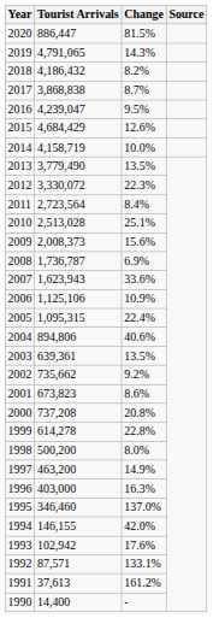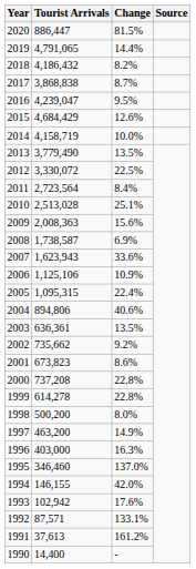 <table class="wikitable sortable">
 <tr>
 <th>Year</th>
 <th>Tourist Arrivals</th>
 <th>Change</th>
 <th>Source</th>
 </tr>
 <tr>
 <td>2020</td>
 <td>886,447</td>
 <td> 81.5%</td>
 <td></td>
 </tr>
 <tr>
 <td>2019</td>
 <td>4,791,065</td>
-<td>14.3%</td>
+<td>14.4%</td>
 <td></td>
 </tr>
 <tr>
 <td>2018</td>
 <td>4,186,432</td>
 <td> 8.2%</td>
 <td></td>
 </tr>
 <tr>
 <td>2017</td>
 <td>3,868,838</td>
 <td> 8.7%</td>
 <td></td>
 </tr>
 <tr>
 <td>2016</td>
 <td>4,239,047</td>
 <td> 9.5%</td>
 <td></td>
 </tr>
 <tr>
 <td>2015</td>
 <td>4,684,429</td>
 <td> 12.6%</td>
 <td></td>
 </tr>
 <tr>
 <td>2014</td>
 <td>4,158,719</td>
 <td> 10.0%</td>
 <td></td>
 </tr>
 <tr>
 <td>2013</td>
 <td>3,779,490</td>
 <td> 13.5%</td>
 <td rowspan="24"></td>
 </tr>
 <tr>
 <td>2012</td>
 <td>3,330,072</td>
-<td> 22.3%</td>
+<td> 22.5%</td>
 </tr>
 <tr>
 <td>2011</td>
 <td>2,723,564</td>
 <td> 8.4%</td>
 </tr>
 <tr>
 <td>2010</td>
 <td>2,513,028</td>
 <td> 25.1%</td>
 </tr>
 <tr>
 <td>2009</td>
-<td>2,008,373</td>
+<td>2,008,363</td>
 <td> 15.6%</td>
 </tr>
 <tr>
 <td>2008</td>
-<td>1,736,787</td>
+<td>1,738,587</td>
 <td> 6.9%</td>
 </tr>
 <tr>
 <td>2007</td>
 <td>1,623,943</td>
 <td> 33.6%</td>
 </tr>
 <tr>
 <td>2006</td>
 <td>1,125,106</td>
 <td> 10.9%</td>
 </tr>
 <tr>
 <td>2005</td>
 <td>1,095,315</td>
 <td> 22.4%</td>
 </tr>
 <tr>
 <td>2004</td>
 <td>894,806</td>
 <td> 40.6%</td>
 </tr>
 <tr>
 <td>2003</td>
-<td>639,361</td>
+<td>636,361</td>
 <td> 13.5%</td>
 </tr>
 <tr>
 <td>2002</td>
 <td>735,662</td>
 <td> 9.2%</td>
 </tr>
 <tr>
 <td>2001</td>
 <td>673,823</td>
 <td> 8.6%</td>
 </tr>
 <tr>
 <td>2000</td>
 <td>737,208</td>
-<td> 20.8%</td>
+<td> 22.8%</td>
 </tr>
 <tr>
 <td>1999</td>
 <td>614,278</td>
 <td> 22.8%</td>
 </tr>
 <tr>
 <td>1998</td>
 <td>500,200</td>
 <td> 8.0%</td>
 </tr>
 <tr>
 <td>1997</td>
 <td>463,200</td>
 <td> 14.9%</td>
 </tr>
 <tr>
 <td>1996</td>
 <td>403,000</td>
 <td>16.3%</td>
 </tr>
 <tr>
 <td>1995</td>
 <td>346,460</td>
 <td> 137.0%</td>
 </tr>
 <tr>
 <td>1994</td>
 <td>146,155</td>
 <td> 42.0%</td>
 </tr>
 <tr>
 <td>1993</td>
 <td>102,942</td>
 <td> 17.6%</td>
 </tr>
 <tr>
 <td>1992</td>
 <td>87,571</td>
 <td> 133.1%</td>
 </tr>
 <tr>
 <td>1991</td>
 <td>37,613</td>
 <td> 161.2%</td>
 </tr>
 <tr>
 <td>1990</td>
 <td>14,400</td>
 <td>-</td>
 </tr>
 </table>
